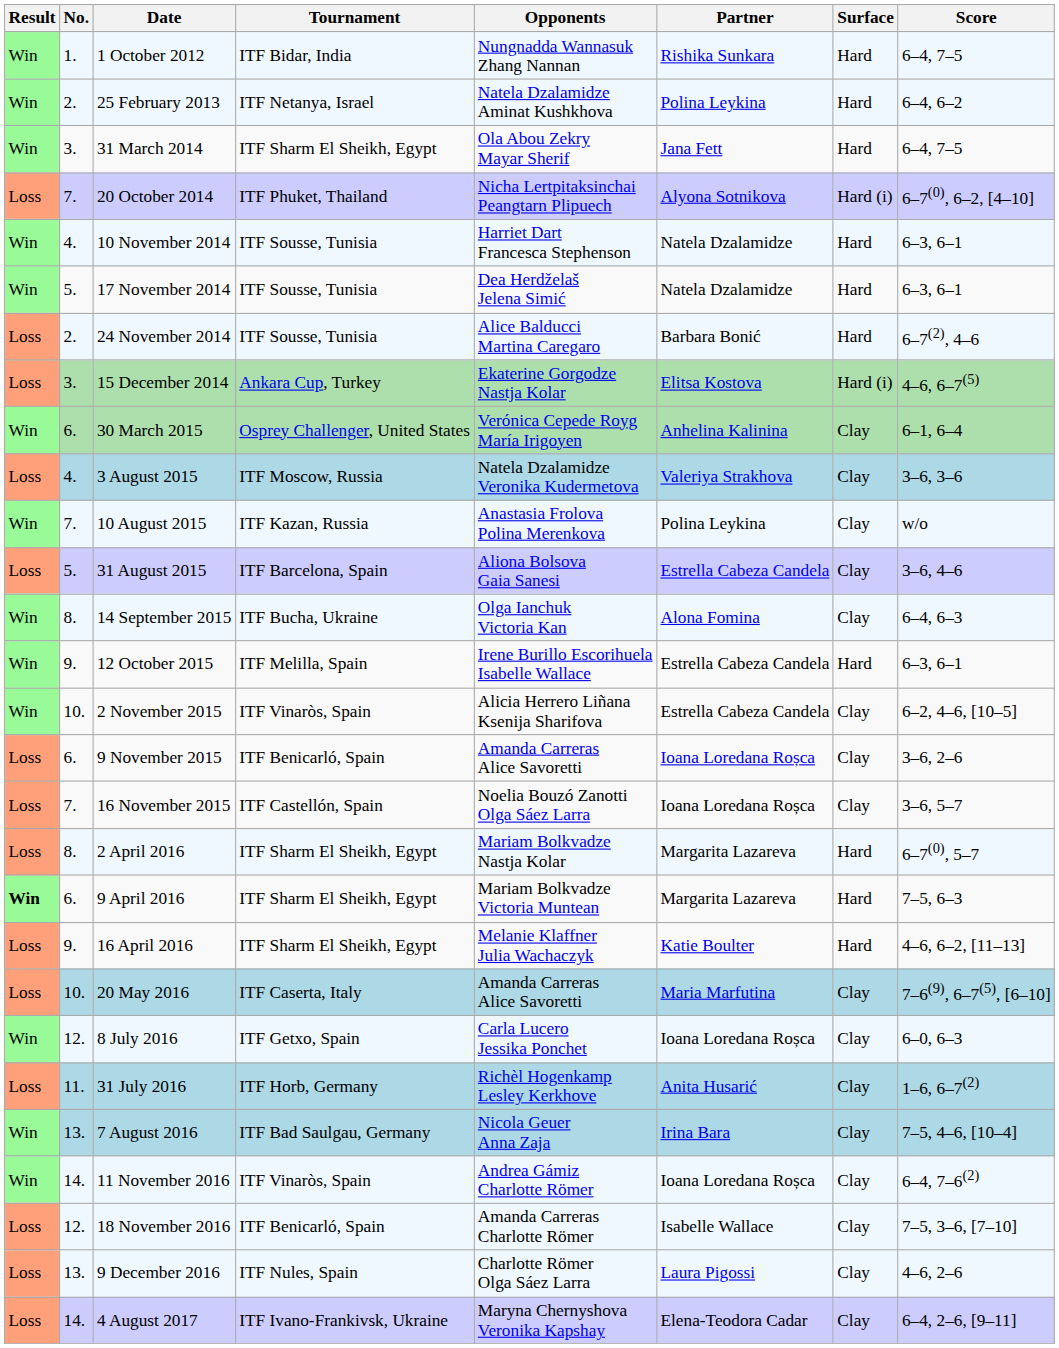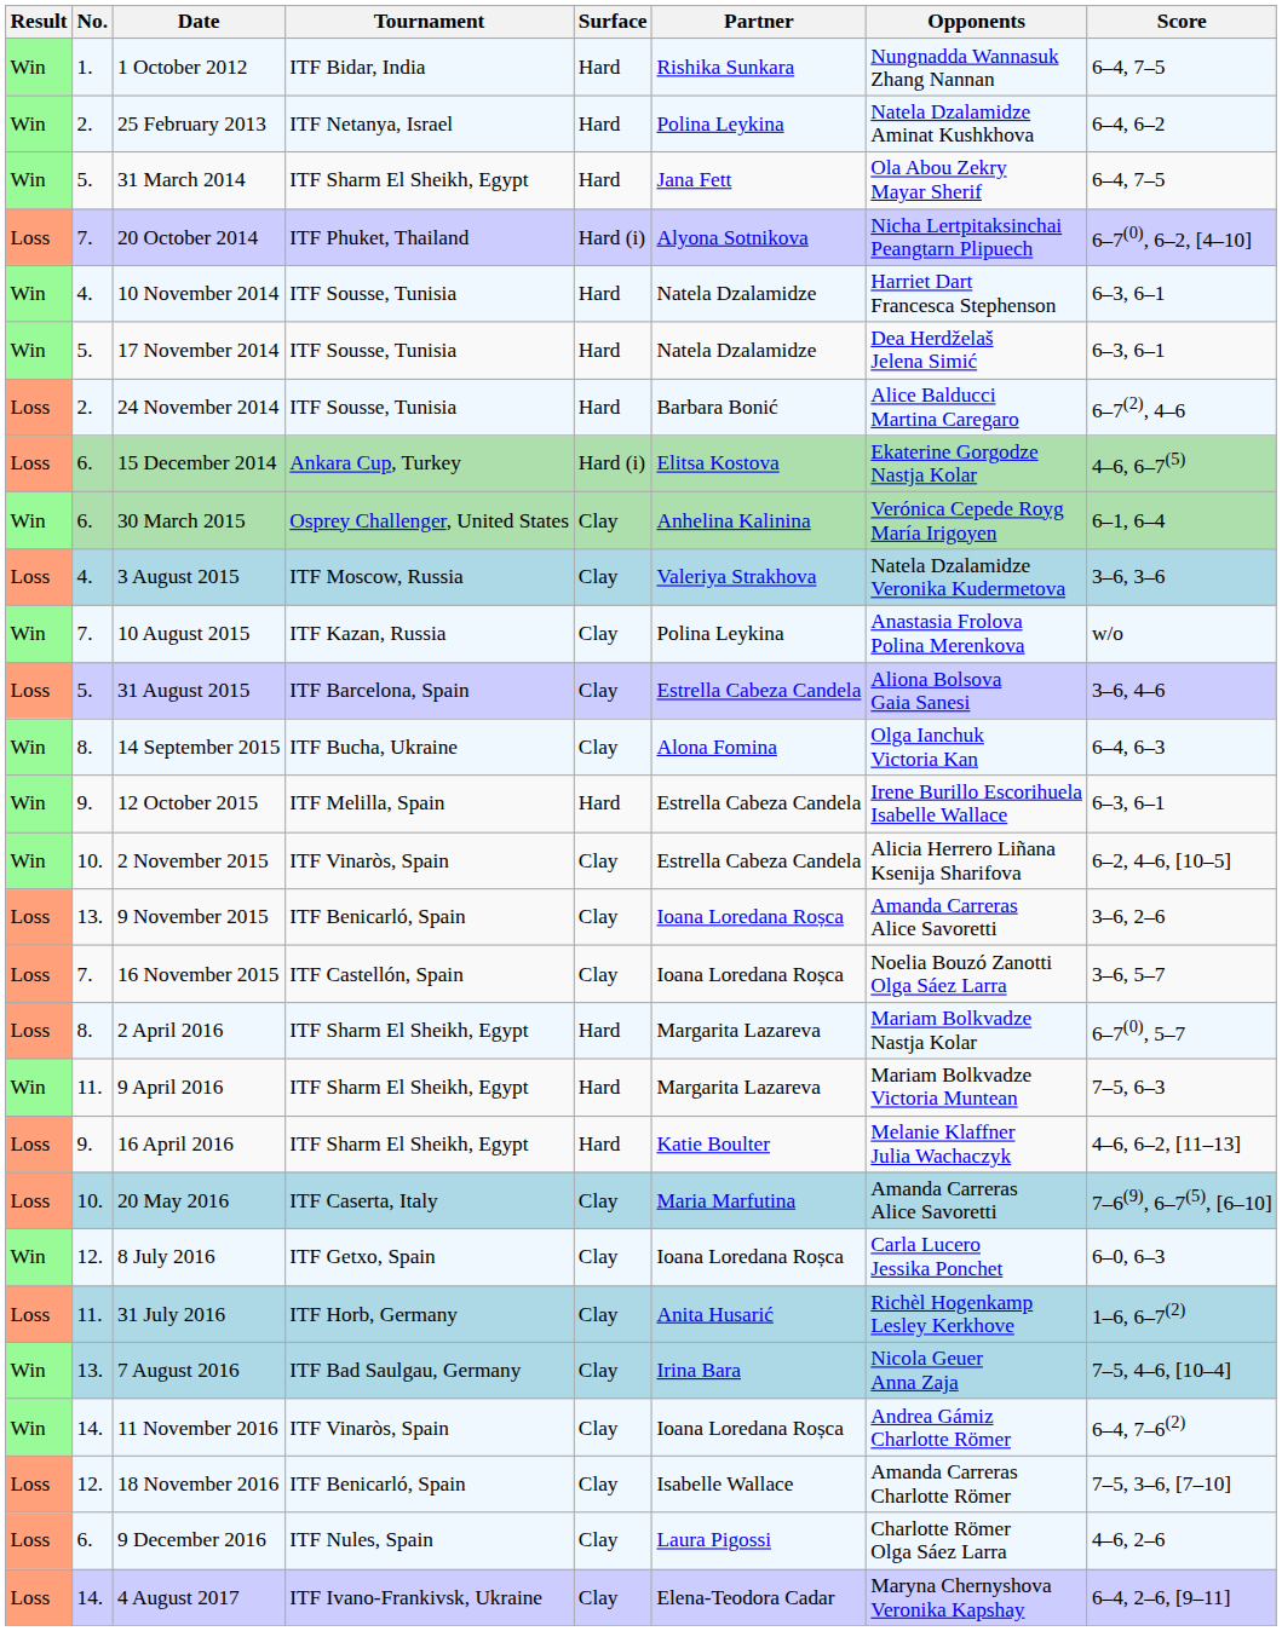 <table class="sortable wikitable">
 <tr>
 <th>Result</th>
 <th>No.</th>
 <th>Date</th>
 <th>Tournament</th>
+<th>Surface</th>
+<th>Partner</th>
 <th>Opponents</th>
-<th>Partner</th>
-<th>Surface</th>
 <th class="unsortable">Score</th>
 </tr>
 <tr style="background:#f0f8ff;">
 <td style="background:#98fb98;">Win</td>
 <td>1.</td>
 <td>1 October 2012</td>
 <td>ITF Bidar, India</td>
+<td>Hard</td>
+<td> <a href='#'>Rishika Sunkara</a></td>
 <td> <a href='#'>Nungnadda Wannasuk</a> <br>  Zhang Nannan</td>
-<td> <a href='#'>Rishika Sunkara</a></td>
-<td>Hard</td>
 <td>6–4, 7–5</td>
 </tr>
 <tr style="background:#f0f8ff;">
 <td style="background:#98fb98;">Win</td>
 <td>2.</td>
 <td>25 February 2013</td>
 <td>ITF Netanya, Israel</td>
+<td>Hard</td>
+<td> <a href='#'>Polina Leykina</a></td>
 <td> <a href='#'>Natela Dzalamidze</a> <br>  Aminat Kushkhova</td>
-<td> <a href='#'>Polina Leykina</a></td>
-<td>Hard</td>
 <td>6–4, 6–2</td>
 </tr>
 <tr>
 <td style="background:#98fb98;">Win</td>
-<td>3.</td>
+<td>5.</td>
 <td>31 March 2014</td>
 <td>ITF Sharm El Sheikh, Egypt</td>
+<td>Hard</td>
+<td> <a href='#'>Jana Fett</a></td>
 <td> <a href='#'>Ola Abou Zekry</a> <br>  <a href='#'>Mayar Sherif</a></td>
-<td> <a href='#'>Jana Fett</a></td>
-<td>Hard</td>
 <td>6–4, 7–5</td>
 </tr>
 <tr style="background:#ccccff;">
 <td style="background:#ffa07a;">Loss</td>
 <td>7.</td>
 <td>20 October 2014</td>
 <td>ITF Phuket, Thailand</td>
+<td>Hard (i)</td>
+<td> <a href='#'>Alyona Sotnikova</a></td>
 <td> <a href='#'>Nicha Lertpitaksinchai</a> <br>  <a href='#'>Peangtarn Plipuech</a></td>
-<td> <a href='#'>Alyona Sotnikova</a></td>
-<td>Hard (i)</td>
 <td>6–7<sup>(0)</sup>, 6–2, [4–10]</td>
 </tr>
 <tr style="background:#f0f8ff;">
 <td style="background:#98fb98;">Win</td>
 <td>4.</td>
 <td>10 November 2014</td>
 <td>ITF Sousse, Tunisia</td>
+<td>Hard</td>
+<td> Natela Dzalamidze</td>
 <td> <a href='#'>Harriet Dart</a> <br>  Francesca Stephenson</td>
-<td> Natela Dzalamidze</td>
-<td>Hard</td>
 <td>6–3, 6–1</td>
 </tr>
 <tr>
 <td style="background:#98fb98;">Win</td>
 <td>5.</td>
 <td>17 November 2014</td>
 <td>ITF Sousse, Tunisia</td>
+<td>Hard</td>
+<td> Natela Dzalamidze</td>
 <td> <a href='#'>Dea Herdželaš</a> <br>  <a href='#'>Jelena Simić</a></td>
-<td> Natela Dzalamidze</td>
-<td>Hard</td>
 <td>6–3, 6–1</td>
 </tr>
 <tr style="background:#f0f8ff;">
 <td style="background:#ffa07a;">Loss</td>
 <td>2.</td>
 <td>24 November 2014</td>
 <td>ITF Sousse, Tunisia</td>
+<td>Hard</td>
+<td> Barbara Bonić</td>
 <td> <a href='#'>Alice Balducci</a> <br>  <a href='#'>Martina Caregaro</a></td>
-<td> Barbara Bonić</td>
-<td>Hard</td>
 <td>6–7<sup>(2)</sup>, 4–6</td>
 </tr>
 <tr style="background:#addfad;">
 <td style="background:#ffa07a;">Loss</td>
-<td>3.</td>
+<td>6.</td>
 <td>15 December 2014</td>
 <td><a href='#'>Ankara Cup</a>, Turkey</td>
+<td>Hard (i)</td>
+<td> <a href='#'>Elitsa Kostova</a></td>
 <td> <a href='#'>Ekaterine Gorgodze</a> <br>  <a href='#'>Nastja Kolar</a></td>
-<td> <a href='#'>Elitsa Kostova</a></td>
-<td>Hard (i)</td>
 <td>4–6, 6–7<sup>(5)</sup></td>
 </tr>
 <tr style="background:#addfad;">
 <td style="background:#98fb98;">Win</td>
 <td>6.</td>
 <td>30 March 2015</td>
 <td><a href='#'>Osprey Challenger</a>, United States</td>
+<td>Clay</td>
+<td> <a href='#'>Anhelina Kalinina</a></td>
 <td> <a href='#'>Verónica Cepede Royg</a> <br>  <a href='#'>María Irigoyen</a></td>
-<td> <a href='#'>Anhelina Kalinina</a></td>
-<td>Clay</td>
 <td>6–1, 6–4</td>
 </tr>
 <tr style="background:lightblue;">
 <td style="background:#ffa07a;">Loss</td>
 <td>4.</td>
 <td>3 August 2015</td>
 <td>ITF Moscow, Russia</td>
+<td>Clay</td>
+<td> <a href='#'>Valeriya Strakhova</a></td>
 <td> Natela Dzalamidze <br>  <a href='#'>Veronika Kudermetova</a></td>
-<td> <a href='#'>Valeriya Strakhova</a></td>
-<td>Clay</td>
 <td>3–6, 3–6</td>
 </tr>
 <tr style="background:#f0f8ff;">
 <td style="background:#98fb98;">Win</td>
 <td>7.</td>
 <td>10 August 2015</td>
 <td>ITF Kazan, Russia</td>
+<td>Clay</td>
+<td> Polina Leykina</td>
 <td> <a href='#'>Anastasia Frolova</a> <br>  <a href='#'>Polina Merenkova</a></td>
-<td> Polina Leykina</td>
-<td>Clay</td>
 <td>w/o</td>
 </tr>
 <tr style="background:#ccccff;">
 <td style="background:#ffa07a;">Loss</td>
 <td>5.</td>
 <td>31 August 2015</td>
 <td>ITF Barcelona, Spain</td>
+<td>Clay</td>
+<td> <a href='#'>Estrella Cabeza Candela</a></td>
 <td> <a href='#'>Aliona Bolsova</a> <br>  <a href='#'>Gaia Sanesi</a></td>
-<td> <a href='#'>Estrella Cabeza Candela</a></td>
-<td>Clay</td>
 <td>3–6, 4–6</td>
 </tr>
 <tr style="background:#f0f8ff;">
 <td style="background:#98fb98;">Win</td>
 <td>8.</td>
 <td>14 September 2015</td>
 <td>ITF Bucha, Ukraine</td>
+<td>Clay</td>
+<td> <a href='#'>Alona Fomina</a></td>
 <td> <a href='#'>Olga Ianchuk</a> <br>  <a href='#'>Victoria Kan</a></td>
-<td> <a href='#'>Alona Fomina</a></td>
-<td>Clay</td>
 <td>6–4, 6–3</td>
 </tr>
 <tr>
 <td style="background:#98fb98;">Win</td>
 <td>9.</td>
 <td>12 October 2015</td>
 <td>ITF Melilla, Spain</td>
+<td>Hard</td>
+<td> Estrella Cabeza Candela</td>
 <td> <a href='#'>Irene Burillo Escorihuela</a> <br>  <a href='#'>Isabelle Wallace</a></td>
-<td> Estrella Cabeza Candela</td>
-<td>Hard</td>
 <td>6–3, 6–1</td>
 </tr>
 <tr>
 <td style="background:#98fb98;">Win</td>
 <td>10.</td>
 <td>2 November 2015</td>
 <td>ITF Vinaròs, Spain</td>
+<td>Clay</td>
+<td> Estrella Cabeza Candela</td>
 <td> Alicia Herrero Liñana <br>  Ksenija Sharifova</td>
-<td> Estrella Cabeza Candela</td>
-<td>Clay</td>
 <td>6–2, 4–6, [10–5]</td>
 </tr>
 <tr>
 <td style="background:#ffa07a;">Loss</td>
-<td>6.</td>
+<td>13.</td>
 <td>9 November 2015</td>
 <td>ITF Benicarló, Spain</td>
+<td>Clay</td>
+<td> <a href='#'>Ioana Loredana Roșca</a></td>
 <td> <a href='#'>Amanda Carreras</a> <br>  Alice Savoretti</td>
-<td> <a href='#'>Ioana Loredana Roșca</a></td>
-<td>Clay</td>
 <td>3–6, 2–6</td>
 </tr>
 <tr>
 <td style="background:#ffa07a;">Loss</td>
 <td>7.</td>
 <td>16 November 2015</td>
 <td>ITF Castellón, Spain</td>
+<td>Clay</td>
+<td> Ioana Loredana Roșca</td>
 <td> Noelia Bouzó Zanotti <br>  <a href='#'>Olga Sáez Larra</a></td>
-<td> Ioana Loredana Roșca</td>
-<td>Clay</td>
 <td>3–6, 5–7</td>
 </tr>
 <tr style="background:#f0f8ff;">
 <td style="background:#ffa07a;">Loss</td>
 <td>8.</td>
 <td>2 April 2016</td>
 <td>ITF Sharm El Sheikh, Egypt</td>
+<td>Hard</td>
+<td> Margarita Lazareva</td>
 <td> <a href='#'>Mariam Bolkvadze</a> <br>  Nastja Kolar</td>
-<td> Margarita Lazareva</td>
-<td>Hard</td>
 <td>6–7<sup>(0)</sup>, 5–7</td>
 </tr>
 <tr>
-<td style="background:#98fb98;"><strong>Win</strong></td>
-<td>6.</td>
+<td style="background:#98fb98;">Win</td>
+<td>11.</td>
 <td>9 April 2016</td>
 <td>ITF Sharm El Sheikh, Egypt</td>
+<td>Hard</td>
+<td> Margarita Lazareva</td>
 <td> Mariam Bolkvadze <br>  <a href='#'>Victoria Muntean</a></td>
-<td> Margarita Lazareva</td>
-<td>Hard</td>
 <td>7–5, 6–3</td>
 </tr>
 <tr>
 <td style="background:#ffa07a;">Loss</td>
 <td>9.</td>
 <td>16 April 2016</td>
 <td>ITF Sharm El Sheikh, Egypt</td>
+<td>Hard</td>
+<td> <a href='#'>Katie Boulter</a></td>
 <td> <a href='#'>Melanie Klaffner</a> <br>  <a href='#'>Julia Wachaczyk</a></td>
-<td> <a href='#'>Katie Boulter</a></td>
-<td>Hard</td>
 <td>4–6, 6–2, [11–13]</td>
 </tr>
 <tr style="background:lightblue;">
 <td style="background:#ffa07a;">Loss</td>
 <td>10.</td>
 <td>20 May 2016</td>
 <td>ITF Caserta, Italy</td>
+<td>Clay</td>
+<td> <a href='#'>Maria Marfutina</a></td>
 <td> Amanda Carreras <br>  Alice Savoretti</td>
-<td> <a href='#'>Maria Marfutina</a></td>
-<td>Clay</td>
 <td>7–6<sup>(9)</sup>, 6–7<sup>(5)</sup>, [6–10]</td>
 </tr>
 <tr style="background:#f0f8ff;">
 <td style="background:#98fb98;">Win</td>
 <td>12.</td>
 <td>8 July 2016</td>
 <td>ITF Getxo, Spain</td>
+<td>Clay</td>
+<td> Ioana Loredana Roșca</td>
 <td> <a href='#'>Carla Lucero</a> <br>  <a href='#'>Jessika Ponchet</a></td>
-<td> Ioana Loredana Roșca</td>
-<td>Clay</td>
 <td>6–0, 6–3</td>
 </tr>
 <tr style="background:lightblue;">
 <td style="background:#ffa07a;">Loss</td>
 <td>11.</td>
 <td>31 July 2016</td>
 <td>ITF Horb, Germany</td>
+<td>Clay</td>
+<td> <a href='#'>Anita Husarić</a></td>
 <td> <a href='#'>Richèl Hogenkamp</a> <br>  <a href='#'>Lesley Kerkhove</a></td>
-<td> <a href='#'>Anita Husarić</a></td>
-<td>Clay</td>
 <td>1–6, 6–7<sup>(2)</sup></td>
 </tr>
 <tr style="background:lightblue;">
 <td style="background:#98fb98;">Win</td>
 <td>13.</td>
 <td>7 August 2016</td>
 <td>ITF Bad Saulgau, Germany</td>
+<td>Clay</td>
+<td> <a href='#'>Irina Bara</a></td>
 <td> <a href='#'>Nicola Geuer</a> <br>  <a href='#'>Anna Zaja</a></td>
-<td> <a href='#'>Irina Bara</a></td>
-<td>Clay</td>
 <td>7–5, 4–6, [10–4]</td>
 </tr>
 <tr style="background:#f0f8ff;">
 <td style="background:#98fb98;">Win</td>
 <td>14.</td>
 <td>11 November 2016</td>
 <td>ITF Vinaròs, Spain</td>
+<td>Clay</td>
+<td> Ioana Loredana Roșca</td>
 <td> <a href='#'>Andrea Gámiz</a> <br>  <a href='#'>Charlotte Römer</a></td>
-<td> Ioana Loredana Roșca</td>
-<td>Clay</td>
 <td>6–4, 7–6<sup>(2)</sup></td>
 </tr>
 <tr style="background:#f0f8ff;">
 <td style="background:#ffa07a;">Loss</td>
 <td>12.</td>
 <td>18 November 2016</td>
 <td>ITF Benicarló, Spain</td>
+<td>Clay</td>
+<td> Isabelle Wallace</td>
 <td> Amanda Carreras <br>  Charlotte Römer</td>
-<td> Isabelle Wallace</td>
-<td>Clay</td>
 <td>7–5, 3–6, [7–10]</td>
 </tr>
 <tr style="background:#f0f8ff;">
 <td style="background:#ffa07a;">Loss</td>
-<td>13.</td>
+<td>6.</td>
 <td>9 December 2016</td>
 <td>ITF Nules, Spain</td>
+<td>Clay</td>
+<td> <a href='#'>Laura Pigossi</a></td>
 <td> Charlotte Römer <br>  Olga Sáez Larra</td>
-<td> <a href='#'>Laura Pigossi</a></td>
-<td>Clay</td>
 <td>4–6, 2–6</td>
 </tr>
 <tr style="background:#ccccff;">
 <td style="background:#ffa07a;">Loss</td>
 <td>14.</td>
 <td>4 August 2017</td>
 <td>ITF Ivano-Frankivsk, Ukraine</td>
+<td>Clay</td>
+<td> Elena-Teodora Cadar</td>
 <td> Maryna Chernyshova <br>  <a href='#'>Veronika Kapshay</a></td>
-<td> Elena-Teodora Cadar</td>
-<td>Clay</td>
 <td>6–4, 2–6, [9–11]</td>
 </tr>
 </table>
